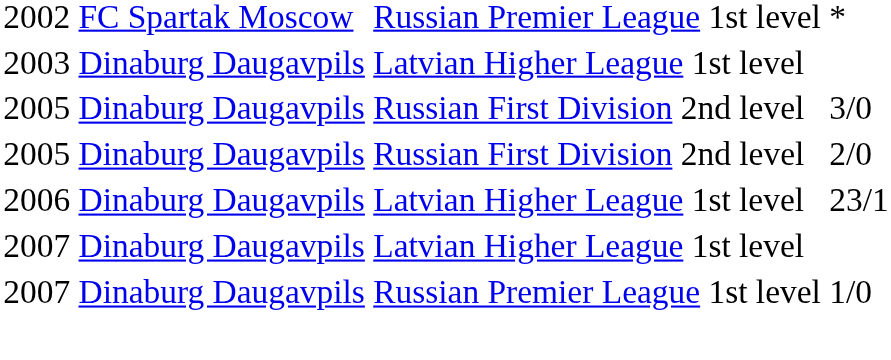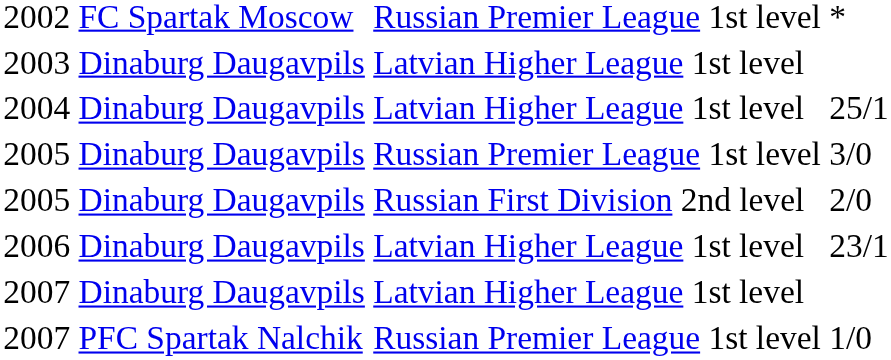 <table>
 <tr>
 <td>2002</td>
 <td><a href='#'>FC Spartak Moscow</a></td>
 <td><a href='#'>Russian Premier League</a> 1st level</td>
 <td>*</td>
 </tr>
 <tr>
 <td>2003</td>
 <td><a href='#'>Dinaburg Daugavpils</a></td>
 <td><a href='#'>Latvian Higher League</a> 1st level</td>
 <td></td>
 </tr>
 <tr>
+<td>2004</td>
+<td><a href='#'>Dinaburg Daugavpils</a></td>
+<td><a href='#'>Latvian Higher League</a> 1st level</td>
+<td>25/1</td>
+</tr>
+<tr>
 <td>2005</td>
 <td><a href='#'>Dinaburg Daugavpils</a></td>
-<td><a href='#'>Russian First Division</a> 2nd level</td>
+<td><a href='#'>Russian Premier League</a> 1st level</td>
 <td>3/0</td>
 </tr>
 <tr>
 <td>2005</td>
 <td><a href='#'>Dinaburg Daugavpils</a></td>
 <td><a href='#'>Russian First Division</a> 2nd level</td>
 <td>2/0</td>
 </tr>
 <tr>
 <td>2006</td>
 <td><a href='#'>Dinaburg Daugavpils</a></td>
 <td><a href='#'>Latvian Higher League</a> 1st level</td>
 <td>23/1</td>
 </tr>
 <tr>
 <td>2007</td>
 <td><a href='#'>Dinaburg Daugavpils</a></td>
 <td><a href='#'>Latvian Higher League</a> 1st level</td>
 <td></td>
 </tr>
 <tr>
 <td>2007</td>
-<td><a href='#'>Dinaburg Daugavpils</a></td>
+<td><a href='#'>PFC Spartak Nalchik</a></td>
 <td><a href='#'>Russian Premier League</a> 1st level</td>
 <td>1/0</td>
 </tr>
 </table>
